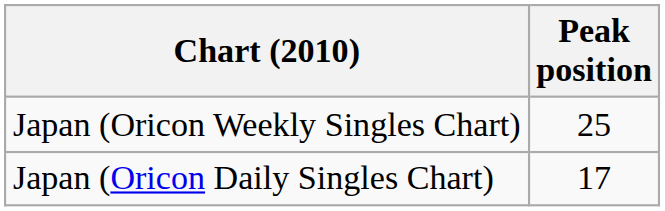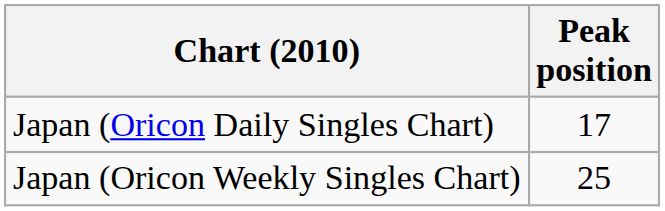 <table class="wikitable sortable" border="1">
 <tr>
 <th>Chart (2010)</th>
 <th>Peak<br>position</th>
 </tr>
 <tr>
+<td>Japan (<a href='#'>Oricon</a> Daily Singles Chart)</td>
+<td style="text-align:center;">17</td>
+</tr>
+<tr>
 <td>Japan (Oricon Weekly Singles Chart)</td>
 <td style="text-align:center;">25</td>
 </tr>
-<tr>
-<td>Japan (<a href='#'>Oricon</a> Daily Singles Chart)</td>
-<td style="text-align:center;">17</td>
-</tr>
 </table>
